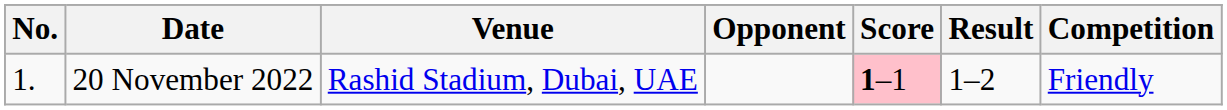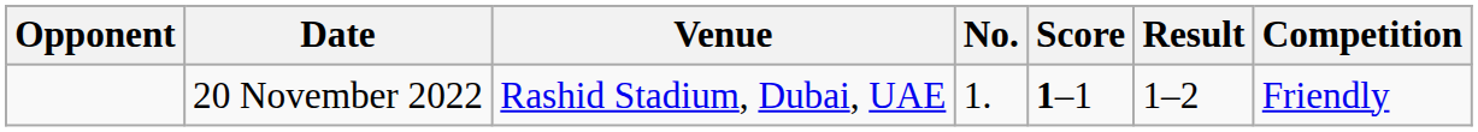 <table class="wikitable">
 <tr>
-<th>No.</th>
+<th>Opponent</th>
 <th>Date</th>
 <th>Venue</th>
-<th>Opponent</th>
+<th>No.</th>
 <th>Score</th>
 <th>Result</th>
 <th>Competition</th>
 </tr>
 <tr>
-<td>1.</td>
+<td></td>
 <td>20 November 2022</td>
 <td><a href='#'>Rashid Stadium</a>, <a href='#'>Dubai</a>, <a href='#'>UAE</a></td>
-<td></td>
-<td style="background: pink;"><strong>1</strong>–1</td>
+<td>1.</td>
+<td><strong>1</strong>–1</td>
 <td>1–2</td>
 <td><a href='#'>Friendly</a></td>
 </tr>
 </table>
